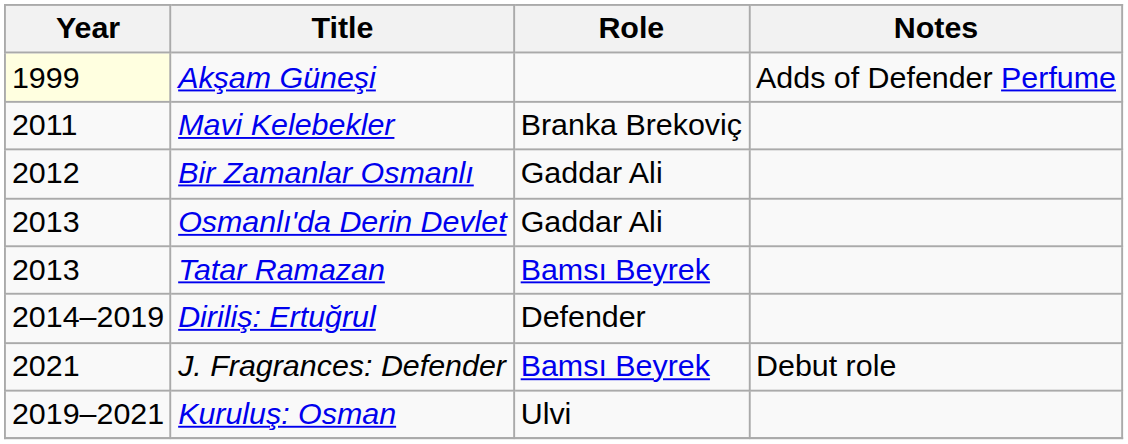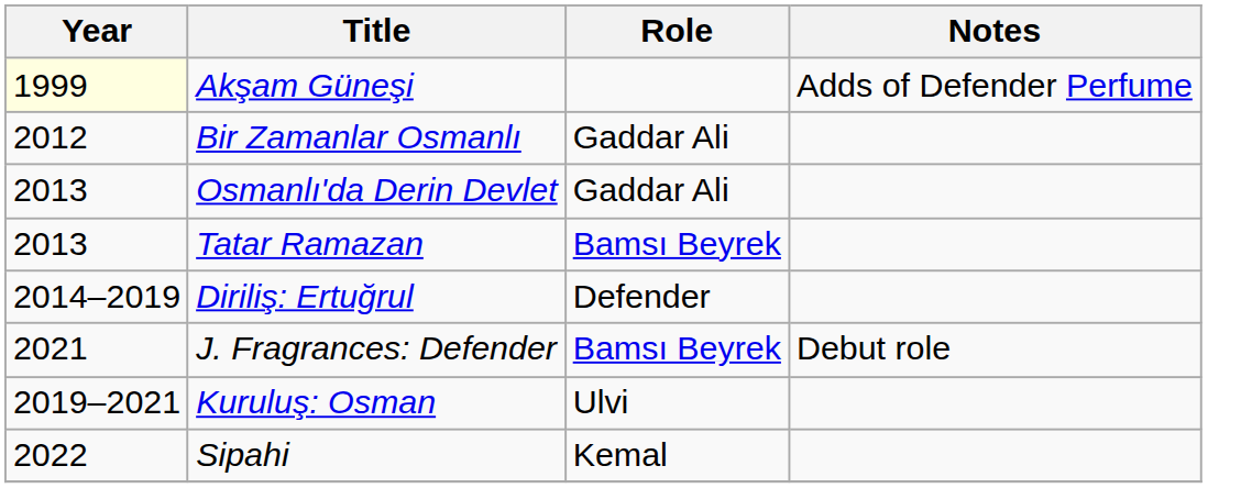 <table class="wikitable">
 <tr>
 <th>Year</th>
 <th>Title</th>
 <th>Role</th>
 <th>Notes</th>
 </tr>
 <tr>
 <td style="background: lightyellow;">1999</td>
 <td><em><a href='#'>Akşam Güneşi</a></em></td>
 <td></td>
 <td>Adds of Defender <a href='#'>Perfume</a></td>
-</tr>
-<tr>
-<td>2011</td>
-<td><em><a href='#'>Mavi Kelebekler</a></em></td>
-<td>Branka Brekoviç</td>
-<td></td>
 </tr>
 <tr>
 <td>2012</td>
 <td><em><a href='#'>Bir Zamanlar Osmanlı</a></em></td>
 <td>Gaddar Ali</td>
 <td></td>
 </tr>
 <tr>
 <td>2013</td>
 <td><em><a href='#'>Osmanlı'da Derin Devlet</a></em></td>
 <td>Gaddar Ali</td>
 <td></td>
 </tr>
 <tr>
 <td>2013</td>
 <td><em><a href='#'>Tatar Ramazan</a></em></td>
 <td><a href='#'>Bamsı Beyrek</a></td>
 <td></td>
 </tr>
 <tr>
 <td>2014–2019</td>
 <td><em><a href='#'>Diriliş: Ertuğrul</a></em></td>
 <td>Defender</td>
 <td></td>
 </tr>
 <tr>
 <td>2021</td>
 <td><em>J. Fragrances: Defender</em></td>
 <td><a href='#'>Bamsı Beyrek</a></td>
 <td>Debut role</td>
 </tr>
 <tr>
 <td>2019–2021</td>
 <td><em><a href='#'>Kuruluş: Osman</a></em></td>
 <td>Ulvi</td>
 <td></td>
 </tr>
 <tr>
+<td>2022</td>
+<td><em>Sipahi</em></td>
+<td>Kemal</td>
+<td></td>
+</tr>
+<tr>
 </tr>
 </table>
